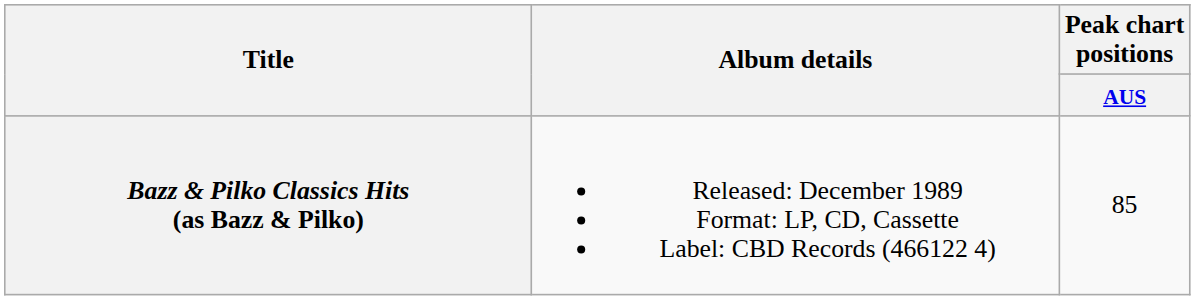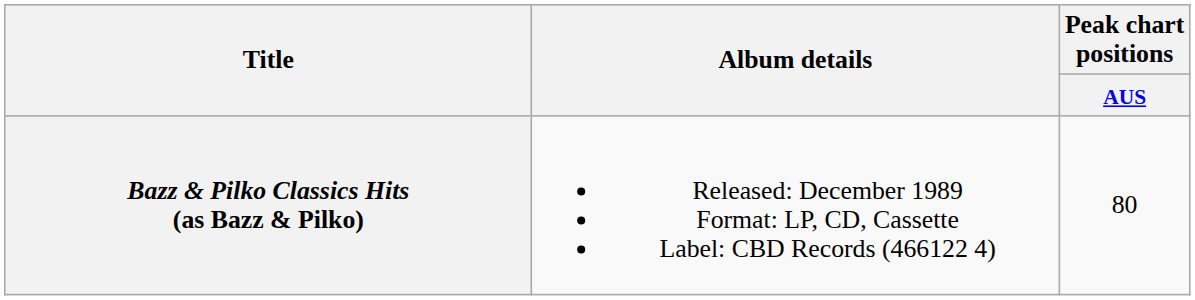 <table class="wikitable plainrowheaders" style="text-align:center;" border="1">
 <tr>
 <th scope="col" rowspan="2" style="width:20em;">Title</th>
 <th scope="col" rowspan="2" style="width:20em;">Album details</th>
 <th scope="col" colspan="1">Peak chart<br>positions</th>
 </tr>
 <tr>
 <th scope="col" style="text-align:center;"><small><a href='#'>AUS</a></small><br></th>
 </tr>
 <tr>
 <th scope="row"><em>Bazz & Pilko Classics Hits</em> <br> (as Bazz & Pilko)</th>
 <td><br><ul><li>Released: December 1989</li><li>Format: LP, CD, Cassette</li><li>Label: CBD  Records (466122 4)</li></ul></td>
-<td align="center">85</td>
+<td align="center">80</td>
 </tr>
 </table>
